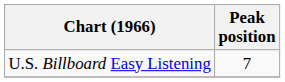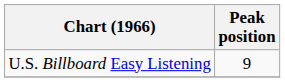 <table class="wikitable">
 <tr>
 <th>Chart (1966)</th>
 <th>Peak<br>position</th>
 </tr>
 <tr>
 <td>U.S. <em>Billboard</em> <a href='#'>Easy Listening</a></td>
-<td style="text-align:center;">7</td>
+<td style="text-align:center;">9</td>
 </tr>
 <tr>
 </tr>
 </table>
